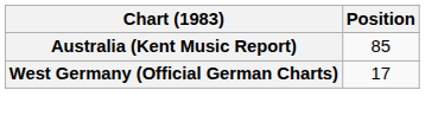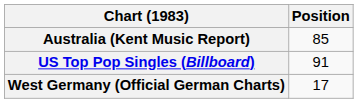 <table class="wikitable sortable plainrowheaders" style="text-align:center">
 <tr>
 <th>Chart (1983)</th>
 <th>Position</th>
 </tr>
 <tr>
 <th scope="row">Australia (Kent Music Report)</th>
 <td>85</td>
 </tr>
 <tr>
+<th scope="row"><a href='#'>US Top Pop Singles (<em>Billboard</em>)</a></th>
+<td>91</td>
+</tr>
+<tr>
 <th scope="row">West Germany (Official German Charts)</th>
 <td>17</td>
 </tr>
 </table>
